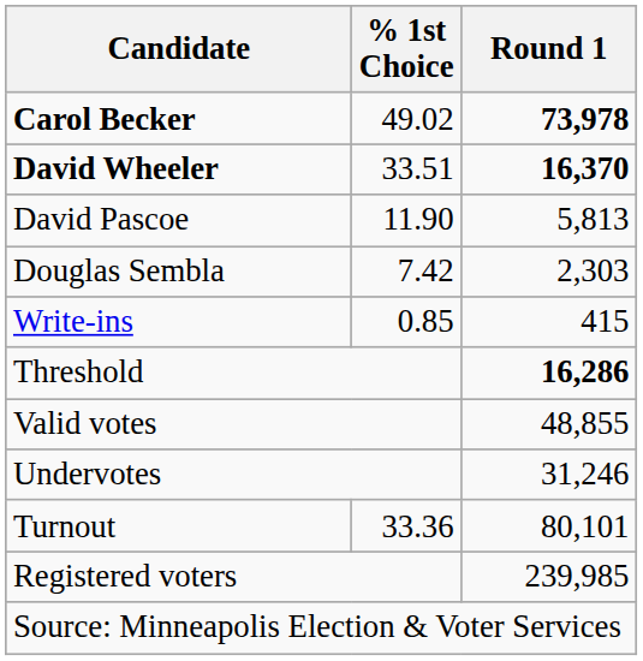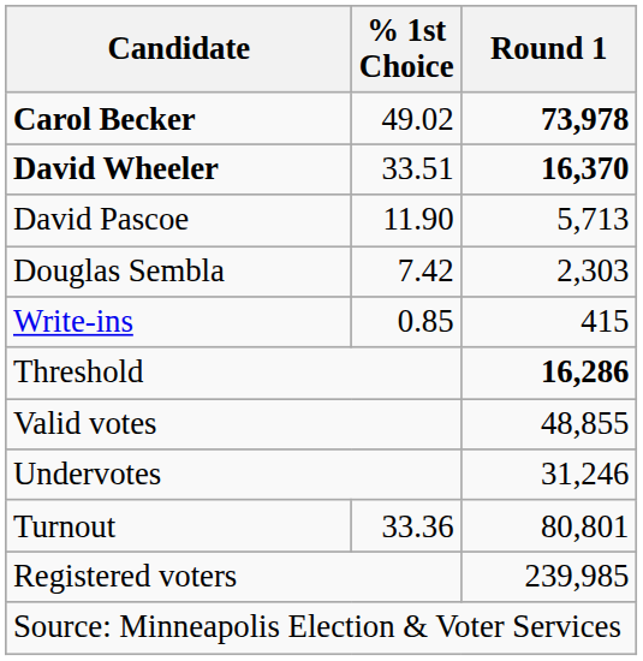 <table class="wikitable">
 <tr>
 <th style="width:165px">Candidate</th>
 <th>% 1st<br>Choice</th>
 <th style="width:80px">Round 1</th>
 </tr>
 <tr>
 <td><strong>Carol Becker</strong></td>
 <td align="right">49.02</td>
 <td align="right"><strong>73,978</strong></td>
 </tr>
 <tr>
 <td><strong>David Wheeler</strong></td>
 <td align="right">33.51</td>
 <td align="right"><strong>16,370</strong></td>
 </tr>
 <tr>
 <td>David Pascoe</td>
 <td align="right">11.90</td>
-<td align="right">5,813</td>
+<td align="right">5,713</td>
 </tr>
 <tr>
 <td>Douglas Sembla</td>
 <td align="right">7.42</td>
 <td align="right">2,303</td>
 </tr>
 <tr>
 <td><a href='#'>Write-ins</a></td>
 <td align="right">0.85</td>
 <td align="right">415</td>
 </tr>
 <tr>
 <td colspan="2">Threshold</td>
 <td align="right"><strong>16,286</strong></td>
 </tr>
 <tr>
 <td colspan="2">Valid votes</td>
 <td align="right">48,855</td>
 </tr>
 <tr>
 <td colspan="2">Undervotes</td>
 <td align="right">31,246</td>
 </tr>
 <tr>
 <td>Turnout</td>
 <td align="right">33.36</td>
-<td align="right">80,101</td>
+<td align="right">80,801</td>
 </tr>
 <tr>
 <td colspan="2">Registered voters</td>
 <td align="right">239,985</td>
 </tr>
 <tr>
 <td colspan="3">Source: Minneapolis Election & Voter Services</td>
 </tr>
 </table>
